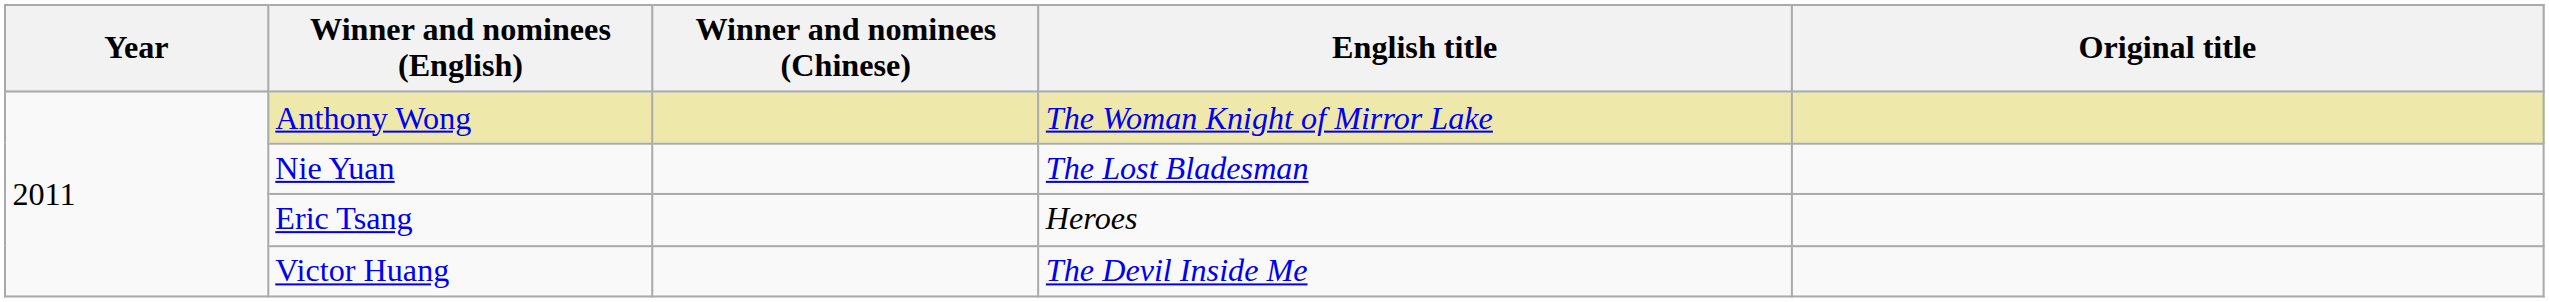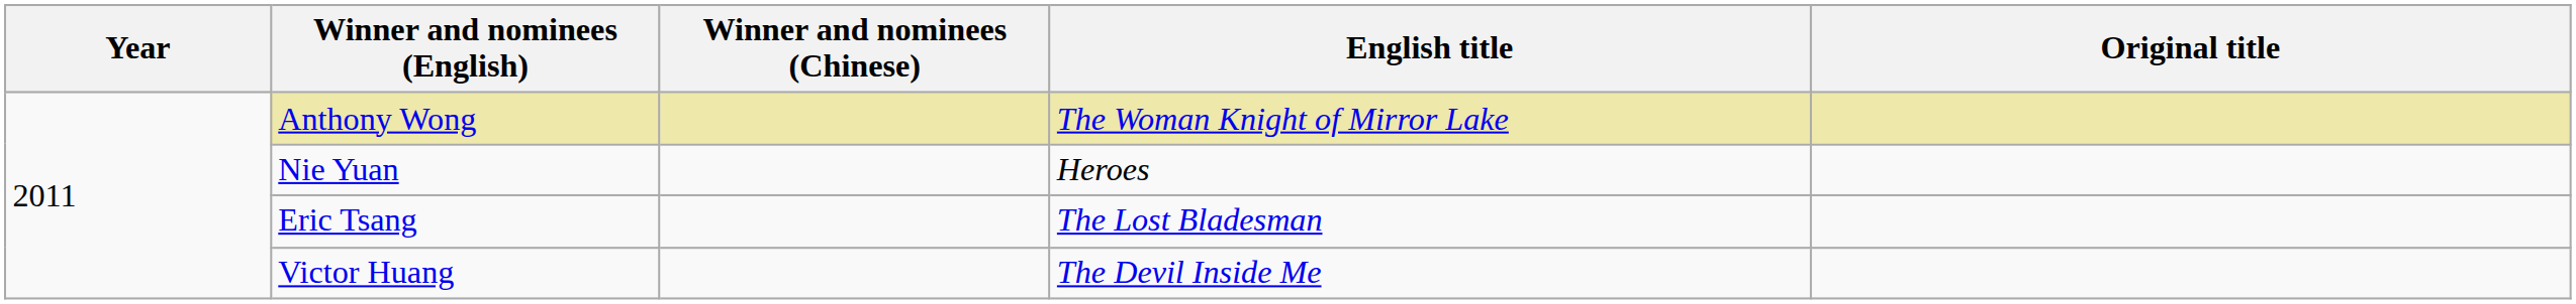 <table class="wikitable" style="width:100%;">
 <tr style="background:#bebebe">
 <th width="100"><strong>Year</strong></th>
 <th width="150"><strong>Winner and nominees<br>(English)</strong></th>
 <th width="150"><strong>Winner and nominees<br>(Chinese)</strong></th>
 <th width="300"><strong>English title</strong></th>
 <th width="300"><strong>Original title</strong></th>
 </tr>
 <tr>
 <td rowspan="4">2011</td>
 <td style="background:#EEE8AA;"><a href='#'>Anthony Wong</a></td>
 <td style="background:#EEE8AA;"></td>
 <td style="background:#EEE8AA;"><em><a href='#'>The Woman Knight of Mirror Lake</a></em></td>
 <td style="background:#EEE8AA;"></td>
 </tr>
 <tr>
 <td><a href='#'>Nie Yuan</a></td>
 <td></td>
-<td><em><a href='#'>The Lost Bladesman</a></em></td>
+<td><em>Heroes</em></td>
 <td></td>
 </tr>
 <tr>
 <td><a href='#'>Eric Tsang</a></td>
 <td></td>
-<td><em>Heroes</em></td>
+<td><em><a href='#'>The Lost Bladesman</a></em></td>
 <td></td>
 </tr>
 <tr>
 <td><a href='#'>Victor Huang</a></td>
 <td></td>
 <td><em><a href='#'>The Devil Inside Me</a></em></td>
 <td></td>
 </tr>
 </table>
